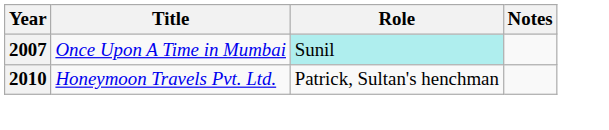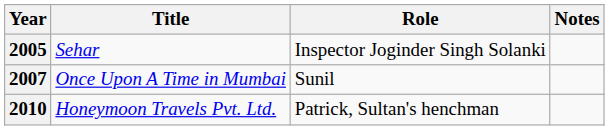 <table class="wikitable plainrowheaders sortable">
 <tr>
 <th scope="col">Year</th>
 <th scope="col">Title</th>
 <th scope="col">Role</th>
 <th scope="col" class="unsortable">Notes</th>
 </tr>
 <tr>
+<th scope="row">2005</th>
+<td><em><a href='#'>Sehar</a></em></td>
+<td>Inspector Joginder Singh Solanki</td>
+<td></td>
+</tr>
+<tr>
 <th scope="row">2007</th>
 <td><em><a href='#'>Once Upon A Time in Mumbai</a></em></td>
-<td style="background: paleturquoise;">Sunil</td>
+<td>Sunil</td>
 <td></td>
 </tr>
 <tr>
 <th scope="row">2010</th>
 <td><em><a href='#'>Honeymoon Travels Pvt. Ltd.</a></em></td>
 <td>Patrick, Sultan's henchman</td>
 <td></td>
 </tr>
 </table>
